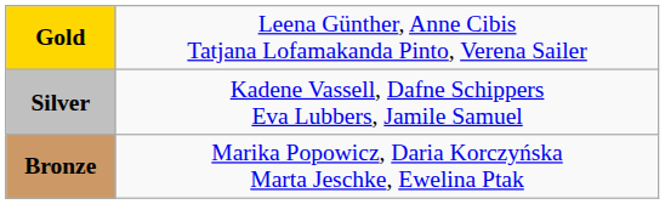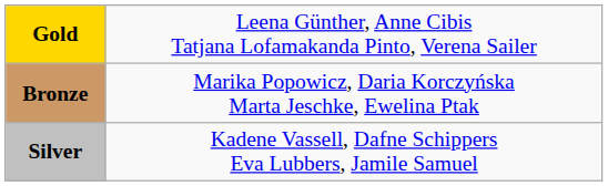 <table class="wikitable" style=" text-align:center; " width="35%">
 <tr>
 <td bgcolor="gold"><strong>Gold</strong></td>
 <td><a href='#'>Leena Günther</a>, <a href='#'>Anne Cibis</a> <br> <a href='#'>Tatjana Lofamakanda Pinto</a>, <a href='#'>Verena Sailer</a><br><small><em></em></small></td>
 </tr>
 <tr>
+<td bgcolor="CC9966"><strong>Bronze</strong></td>
+<td><a href='#'>Marika Popowicz</a>, <a href='#'>Daria Korczyńska</a> <br> <a href='#'>Marta Jeschke</a>, <a href='#'>Ewelina Ptak</a><br><small><em></em></small></td>
+</tr>
+<tr>
 <td bgcolor="silver"><strong>Silver</strong></td>
 <td><a href='#'>Kadene Vassell</a>, <a href='#'>Dafne Schippers</a> <br> <a href='#'>Eva Lubbers</a>, <a href='#'>Jamile Samuel</a><br><small><em></em></small></td>
 </tr>
-<tr>
-<td bgcolor="CC9966"><strong>Bronze</strong></td>
-<td><a href='#'>Marika Popowicz</a>, <a href='#'>Daria Korczyńska</a> <br> <a href='#'>Marta Jeschke</a>, <a href='#'>Ewelina Ptak</a><br><small><em></em></small></td>
-</tr>
 </table>
